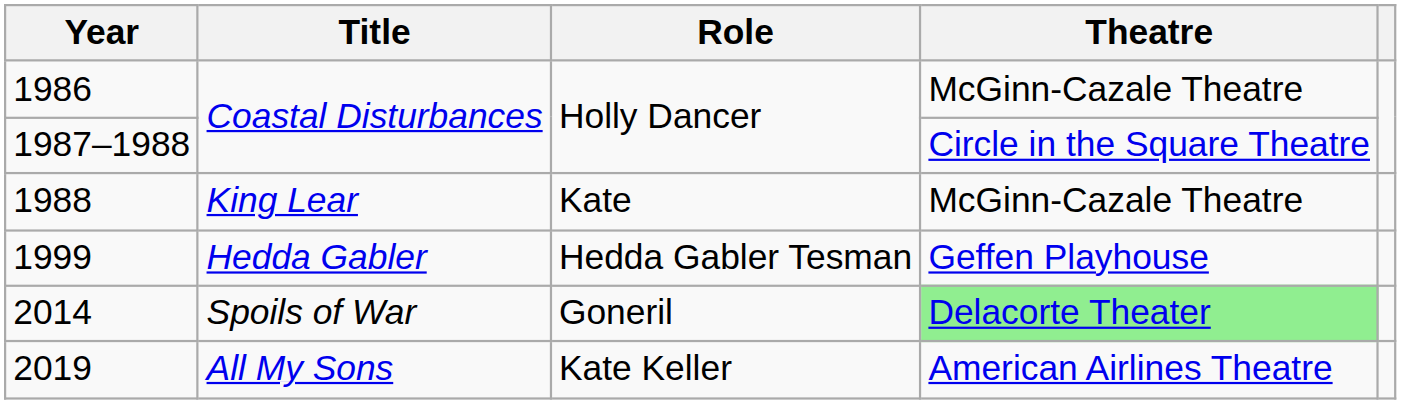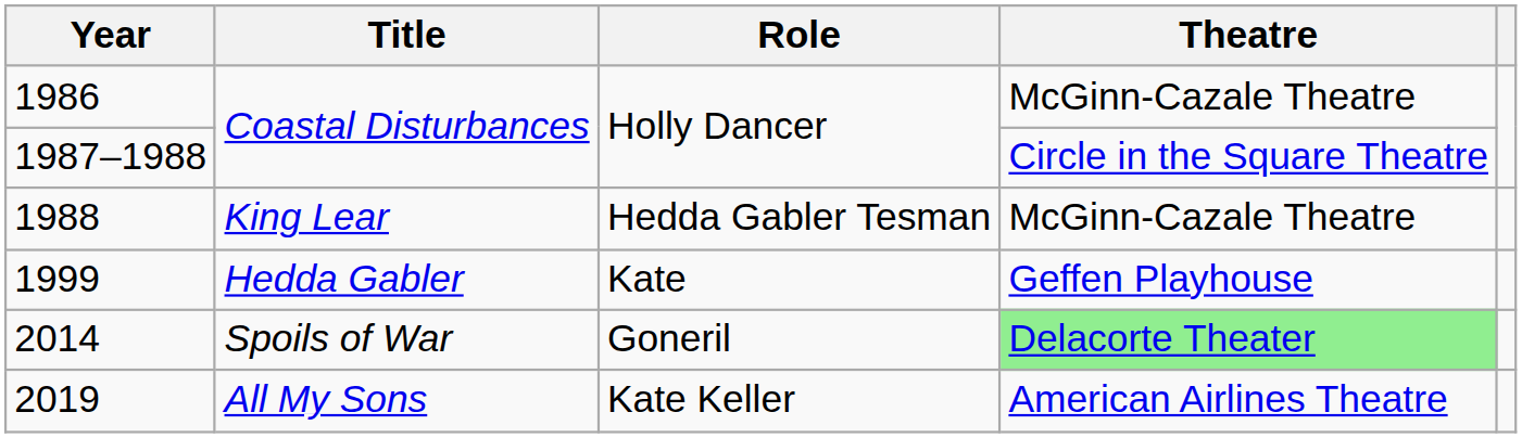 <table class="wikitable sortable">
 <tr>
 <th scope=col>Year</th>
 <th scope=col>Title</th>
 <th scope=col>Role</th>
 <th scope=col>Theatre</th>
 <th scope=col></th>
 </tr>
 <tr>
 <td>1986</td>
 <td rowspan=2><em><a href='#'>Coastal Disturbances</a></em></td>
 <td rowspan=2>Holly Dancer</td>
 <td>McGinn-Cazale Theatre</td>
 <td rowspan=2></td>
 </tr>
 <tr>
 <td>1987–1988</td>
 <td><a href='#'>Circle in the Square Theatre</a></td>
 </tr>
 <tr>
 <td>1988</td>
 <td><em><a href='#'>King Lear</a></em></td>
-<td>Kate</td>
+<td>Hedda Gabler Tesman</td>
 <td>McGinn-Cazale Theatre</td>
 <td></td>
 </tr>
 <tr>
 <td>1999</td>
 <td><em><a href='#'>Hedda Gabler</a></em></td>
-<td>Hedda Gabler Tesman</td>
+<td>Kate</td>
 <td><a href='#'>Geffen Playhouse</a></td>
 <td></td>
 </tr>
 <tr>
 <td>2014</td>
 <td><em>Spoils of War</em></td>
 <td>Goneril</td>
 <td style="background: lightgreen;"><a href='#'>Delacorte Theater</a></td>
 <td></td>
 </tr>
 <tr>
 <td>2019</td>
 <td><em><a href='#'>All My Sons</a></em></td>
 <td>Kate Keller</td>
 <td><a href='#'>American Airlines Theatre</a></td>
 <td></td>
 </tr>
 </table>
